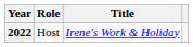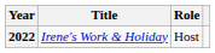 <table class="wikitable plainrowheaders">
 <tr>
 <th scope="col">Year</th>
+<th scope="col">Title</th>
 <th scope="col">Role</th>
-<th scope="col">Title</th>
 <th scope="col" class="unsortable"></th>
 </tr>
 <tr>
 <th scope="row">2022</th>
+<td><em><a href='#'>Irene's Work & Holiday</a></em></td>
 <td>Host</td>
-<td><em><a href='#'>Irene's Work & Holiday</a></em></td>
 <td style="text-align:center"></td>
 </tr>
 </table>
